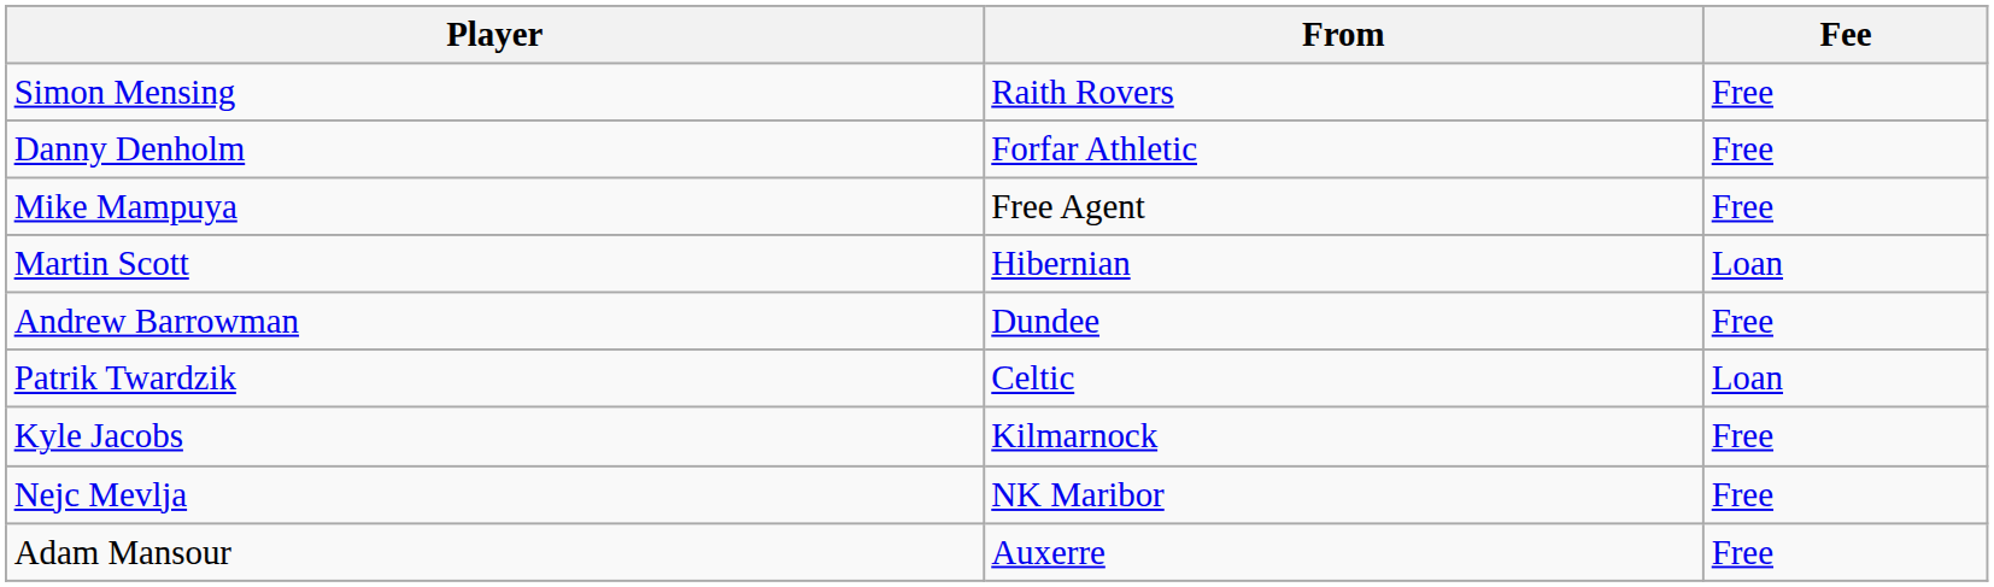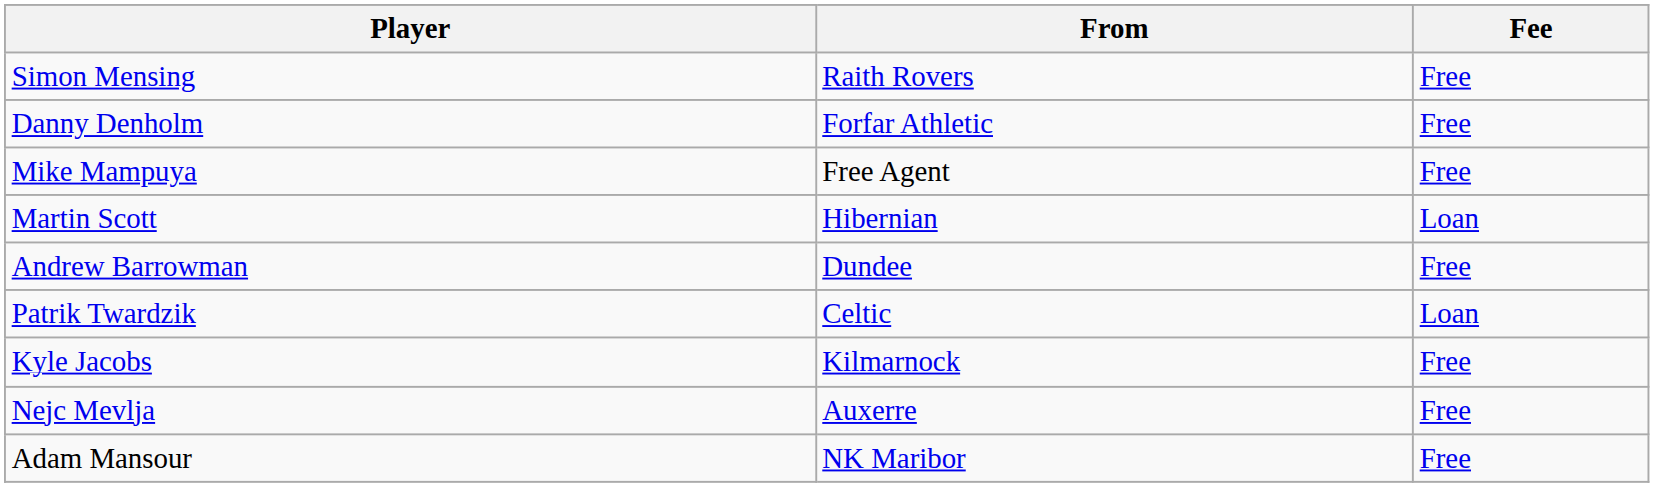 <table class="wikitable" style="text-align:center; font-size:95%;width:98%; text-align:left">
 <tr>
 <th>Player</th>
 <th>From</th>
 <th>Fee</th>
 </tr>
 <tr>
 <td> <a href='#'>Simon Mensing</a></td>
 <td> <a href='#'>Raith Rovers</a></td>
 <td><a href='#'>Free</a></td>
 </tr>
 <tr>
 <td> <a href='#'>Danny Denholm</a></td>
 <td> <a href='#'>Forfar Athletic</a></td>
 <td><a href='#'>Free</a></td>
 </tr>
 <tr>
 <td> <a href='#'>Mike Mampuya</a></td>
 <td>Free Agent</td>
 <td><a href='#'>Free</a></td>
 </tr>
 <tr>
 <td> <a href='#'>Martin Scott</a></td>
 <td> <a href='#'>Hibernian</a></td>
 <td><a href='#'>Loan</a></td>
 </tr>
 <tr>
 <td> <a href='#'>Andrew Barrowman</a></td>
 <td> <a href='#'>Dundee</a></td>
 <td><a href='#'>Free</a></td>
 </tr>
 <tr>
 <td> <a href='#'>Patrik Twardzik</a></td>
 <td> <a href='#'>Celtic</a></td>
 <td><a href='#'>Loan</a></td>
 </tr>
 <tr>
 <td> <a href='#'>Kyle Jacobs</a></td>
 <td> <a href='#'>Kilmarnock</a></td>
 <td><a href='#'>Free</a></td>
 </tr>
 <tr>
 <td> <a href='#'>Nejc Mevlja</a></td>
-<td> <a href='#'>NK Maribor</a></td>
+<td> <a href='#'>Auxerre</a></td>
 <td><a href='#'>Free</a></td>
 </tr>
 <tr>
 <td> Adam Mansour</td>
-<td> <a href='#'>Auxerre</a></td>
+<td> <a href='#'>NK Maribor</a></td>
 <td><a href='#'>Free</a></td>
 </tr>
 </table>
